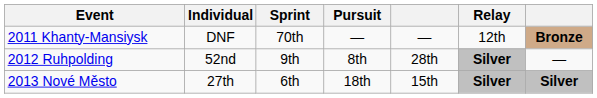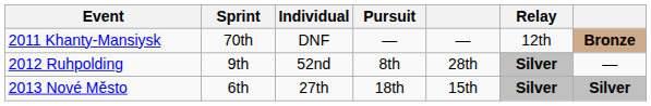 <table class="wikitable" style="text-align: center;">
 <tr>
 <th style="width:200px;">Event</th>
+<th style="width:70px;">Sprint</th>
 <th style="width:70px;">Individual</th>
-<th style="width:70px;">Sprint</th>
 <th style="width:70px;">Pursuit</th>
 <th style="width:70px;"></th>
 <th style="width:70px;">Relay</th>
 <th style="width:70px;"></th>
 </tr>
 <tr>
 <td align=left> <a href='#'>2011 Khanty-Mansiysk</a></td>
+<td>70th</td>
 <td>DNF</td>
-<td>70th</td>
 <td>—</td>
 <td>—</td>
 <td>12th</td>
 <td style="background:#cfaa88;"><strong>Bronze</strong></td>
 </tr>
 <tr>
 <td align=left> <a href='#'>2012 Ruhpolding</a></td>
+<td>9th</td>
 <td>52nd</td>
-<td>9th</td>
 <td>8th</td>
 <td>28th</td>
 <td style="background:silver;"><strong>Silver</strong></td>
 <td>—</td>
 </tr>
 <tr>
 <td align=left> <a href='#'>2013 Nové Město</a></td>
+<td>6th</td>
 <td>27th</td>
-<td>6th</td>
 <td>18th</td>
 <td>15th</td>
 <td style="background:silver;"><strong>Silver</strong></td>
 <td style="background:silver;"><strong>Silver</strong></td>
 </tr>
 </table>
